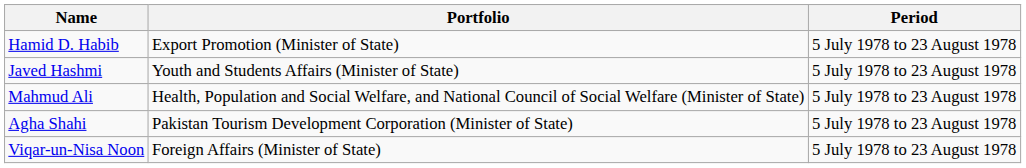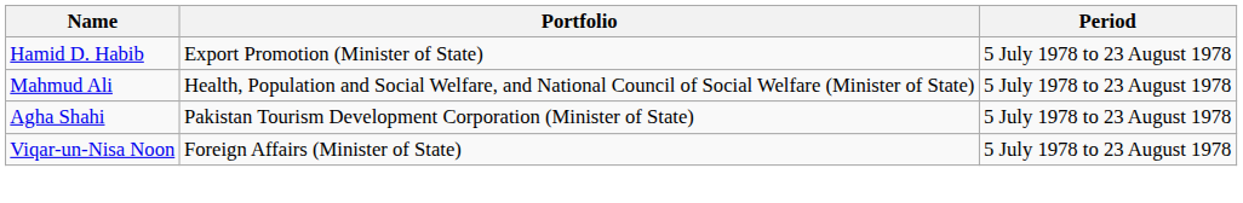 <table class="wikitable sortable">
 <tr>
 <th>Name</th>
 <th>Portfolio</th>
 <th>Period</th>
 </tr>
 <tr>
 <td><a href='#'>Hamid D. Habib</a></td>
 <td>Export Promotion (Minister of State)</td>
-<td>5 July 1978 to 23 August 1978</td>
-</tr>
-<tr>
-<td><a href='#'>Javed Hashmi</a></td>
-<td>Youth and Students Affairs (Minister of State)</td>
 <td>5 July 1978 to 23 August 1978</td>
 </tr>
 <tr>
 <td><a href='#'>Mahmud Ali</a></td>
 <td>Health, Population and Social Welfare, and National Council of Social Welfare (Minister of State)</td>
 <td>5 July 1978 to 23 August 1978</td>
 </tr>
 <tr>
 <td><a href='#'>Agha Shahi</a></td>
 <td>Pakistan Tourism Development Corporation (Minister of State)</td>
 <td>5 July 1978 to 23 August 1978</td>
 </tr>
 <tr>
 <td><a href='#'>Viqar-un-Nisa Noon</a></td>
 <td>Foreign Affairs (Minister of State)</td>
 <td>5 July 1978 to 23 August 1978</td>
 </tr>
 </table>
